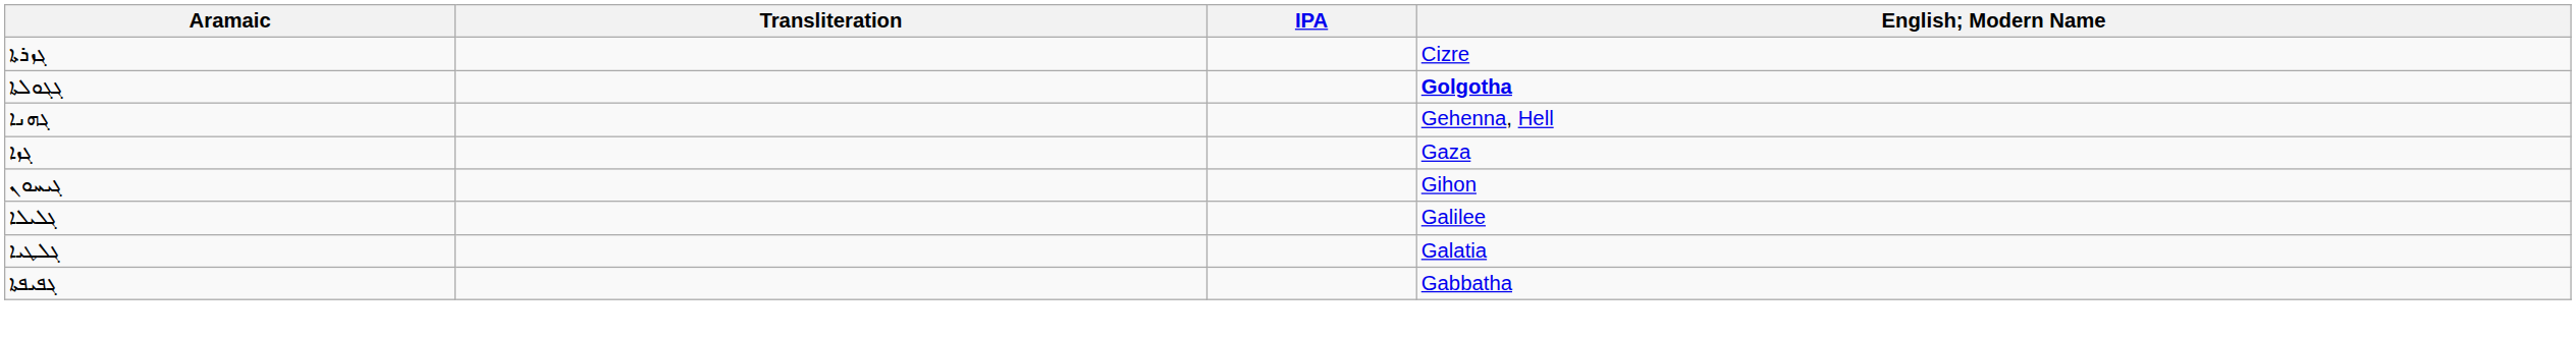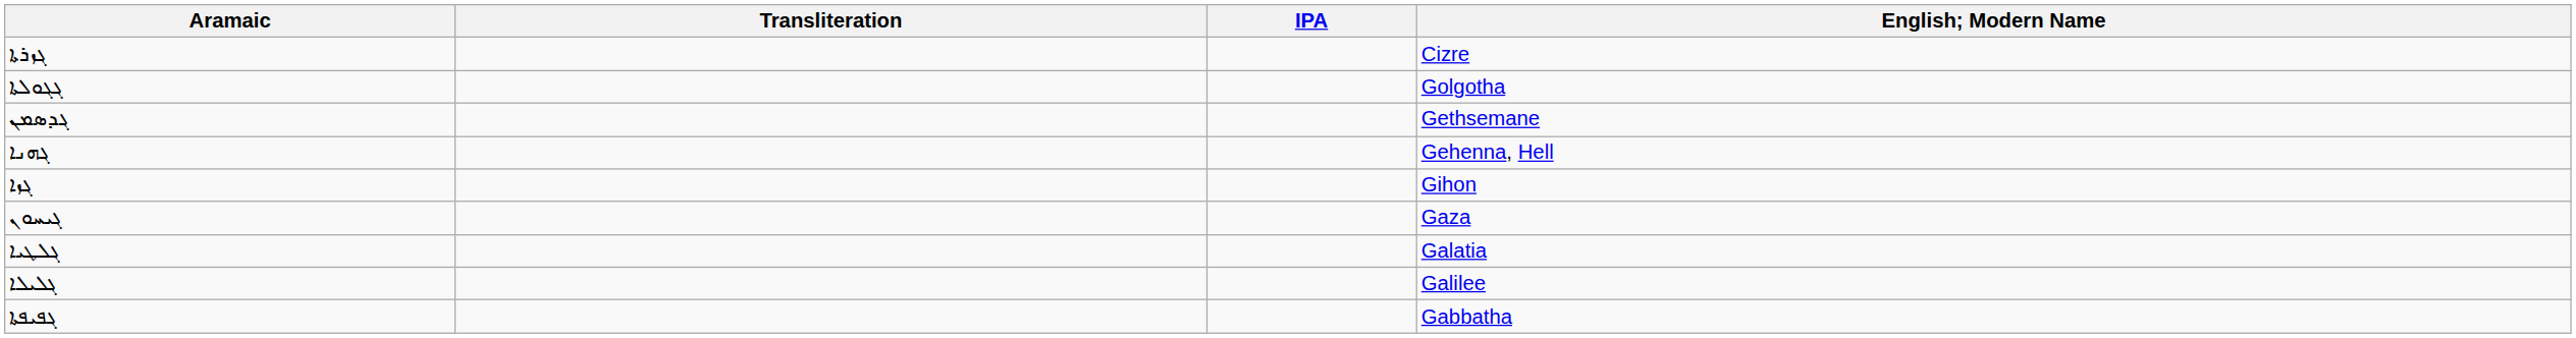 <table class="wikitable" width="100%">
 <tr>
 <th>Aramaic</th>
 <th>Transliteration</th>
 <th><a href='#'>IPA</a></th>
 <th>English; Modern Name</th>
 </tr>
 <tr>
 <td>ܓܙܪܬܐ</td>
 <td><em></em></td>
 <td></td>
 <td><a href='#'>Cizre</a></td>
 </tr>
 <tr>
 <td>ܓܓܘܠܬܐ</td>
 <td><em></em></td>
 <td></td>
-<td><strong><a href='#'>Golgotha</a></strong></td>
+<td><a href='#'>Golgotha</a></td>
+</tr>
+<tr>
+<td>ܓܕܣܡܢ</td>
+<td><em></em></td>
+<td></td>
+<td><a href='#'>Gethsemane</a></td>
 </tr>
 <tr>
 <td>ܓܗܢܐ</td>
 <td><em></em></td>
 <td></td>
 <td><a href='#'>Gehenna</a>, <a href='#'>Hell</a></td>
 </tr>
 <tr>
 <td>ܓܙܐ</td>
 <td><em></em></td>
 <td></td>
-<td><a href='#'>Gaza</a></td>
+<td><a href='#'>Gihon</a></td>
 </tr>
 <tr>
 <td>ܓܝܚܘܢ</td>
 <td><em></em></td>
 <td></td>
-<td><a href='#'>Gihon</a></td>
+<td><a href='#'>Gaza</a></td>
+</tr>
+<tr>
+<td>ܓܠܛܝܐ</td>
+<td><em></em></td>
+<td></td>
+<td><a href='#'>Galatia</a></td>
 </tr>
 <tr>
 <td>ܓܠܝܠܐ</td>
 <td><em></em></td>
 <td></td>
 <td><a href='#'>Galilee</a></td>
 </tr>
 <tr>
-<td>ܓܠܛܝܐ</td>
-<td><em></em></td>
-<td></td>
-<td><a href='#'>Galatia</a></td>
-</tr>
-<tr>
 <td>ܓܦܝܦܬܐ</td>
 <td><em></em></td>
 <td></td>
 <td><a href='#'>Gabbatha</a></td>
 </tr>
 </table>
